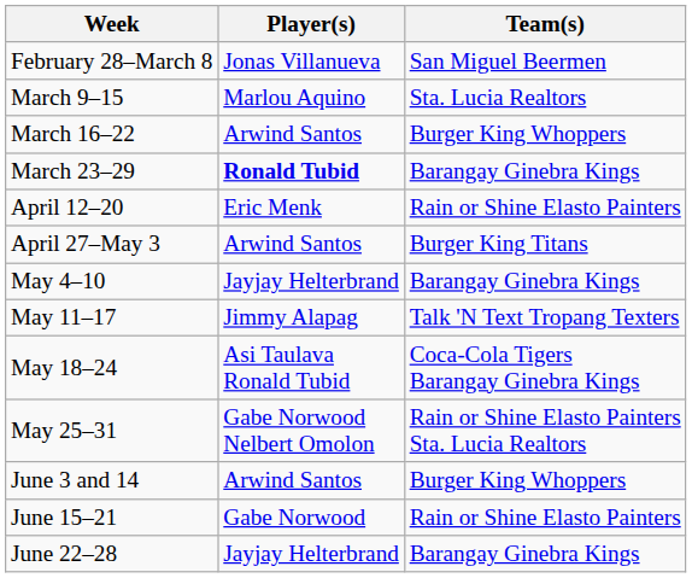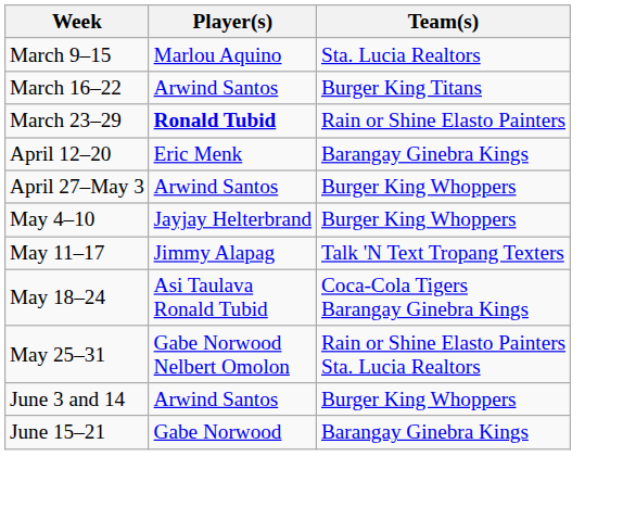 <table class=wikitable>
 <tr>
 <th>Week</th>
 <th>Player(s)</th>
 <th>Team(s)</th>
-</tr>
-<tr>
-<td>February 28–March 8</td>
-<td><a href='#'>Jonas Villanueva</a></td>
-<td><a href='#'>San Miguel Beermen</a></td>
 </tr>
 <tr>
 <td>March 9–15</td>
 <td><a href='#'>Marlou Aquino</a></td>
 <td><a href='#'>Sta. Lucia Realtors</a></td>
 </tr>
 <tr>
 <td>March 16–22</td>
 <td><a href='#'>Arwind Santos</a></td>
-<td><a href='#'>Burger King Whoppers</a></td>
+<td><a href='#'>Burger King Titans</a></td>
 </tr>
 <tr>
 <td>March 23–29</td>
 <td><strong><a href='#'>Ronald Tubid</a></strong></td>
-<td><a href='#'>Barangay Ginebra Kings</a></td>
+<td><a href='#'>Rain or Shine Elasto Painters</a></td>
 </tr>
 <tr>
 <td>April 12–20</td>
 <td><a href='#'>Eric Menk</a></td>
-<td><a href='#'>Rain or Shine Elasto Painters</a></td>
+<td><a href='#'>Barangay Ginebra Kings</a></td>
 </tr>
 <tr>
 <td>April 27–May 3</td>
 <td><a href='#'>Arwind Santos</a></td>
-<td><a href='#'>Burger King Titans</a></td>
+<td><a href='#'>Burger King Whoppers</a></td>
 </tr>
 <tr>
 <td>May 4–10</td>
 <td><a href='#'>Jayjay Helterbrand</a></td>
-<td><a href='#'>Barangay Ginebra Kings</a></td>
+<td><a href='#'>Burger King Whoppers</a></td>
 </tr>
 <tr>
 <td>May 11–17</td>
 <td><a href='#'>Jimmy Alapag</a></td>
 <td><a href='#'>Talk 'N Text Tropang Texters</a></td>
 </tr>
 <tr>
 <td>May 18–24</td>
 <td><a href='#'>Asi Taulava</a><br><a href='#'>Ronald Tubid</a></td>
 <td><a href='#'>Coca-Cola Tigers</a><br><a href='#'>Barangay Ginebra Kings</a></td>
 </tr>
 <tr>
 <td>May 25–31</td>
 <td><a href='#'>Gabe Norwood</a><br><a href='#'>Nelbert Omolon</a></td>
 <td><a href='#'>Rain or Shine Elasto Painters</a><br><a href='#'>Sta. Lucia Realtors</a></td>
 </tr>
 <tr>
 <td>June 3 and 14</td>
 <td><a href='#'>Arwind Santos</a></td>
 <td><a href='#'>Burger King Whoppers</a></td>
 </tr>
 <tr>
 <td>June 15–21</td>
 <td><a href='#'>Gabe Norwood</a></td>
-<td><a href='#'>Rain or Shine Elasto Painters</a></td>
-</tr>
-<tr>
-<td>June 22–28</td>
-<td><a href='#'>Jayjay Helterbrand</a></td>
 <td><a href='#'>Barangay Ginebra Kings</a></td>
 </tr>
 </table>
